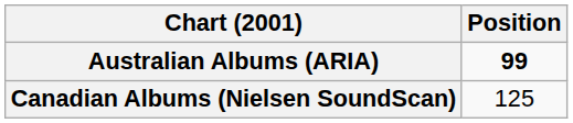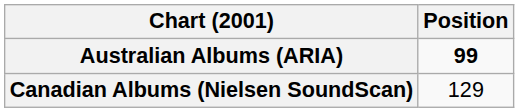 <table class="wikitable plainrowheaders" style="text-align:center">
 <tr>
 <th>Chart (2001)</th>
 <th>Position</th>
 </tr>
 <tr>
 <th scope="row">Australian Albums (ARIA)</th>
 <td><strong>99</strong></td>
 </tr>
 <tr>
 <th scope="row">Canadian Albums (Nielsen SoundScan)</th>
-<td>125</td>
+<td>129</td>
 </tr>
 </table>
